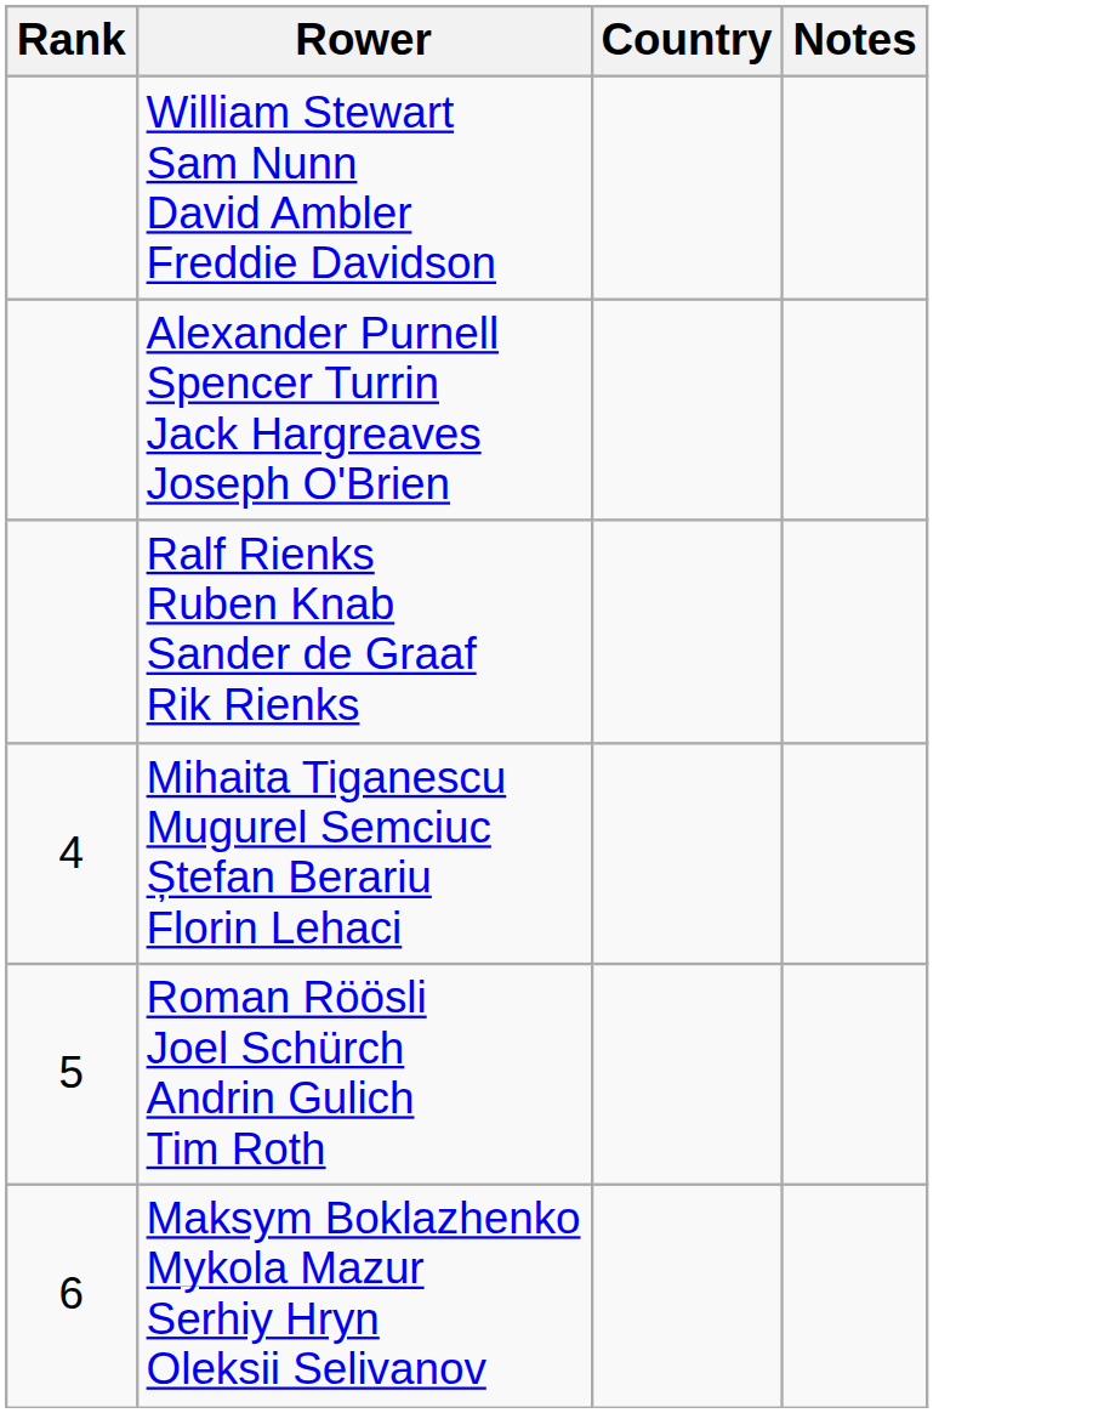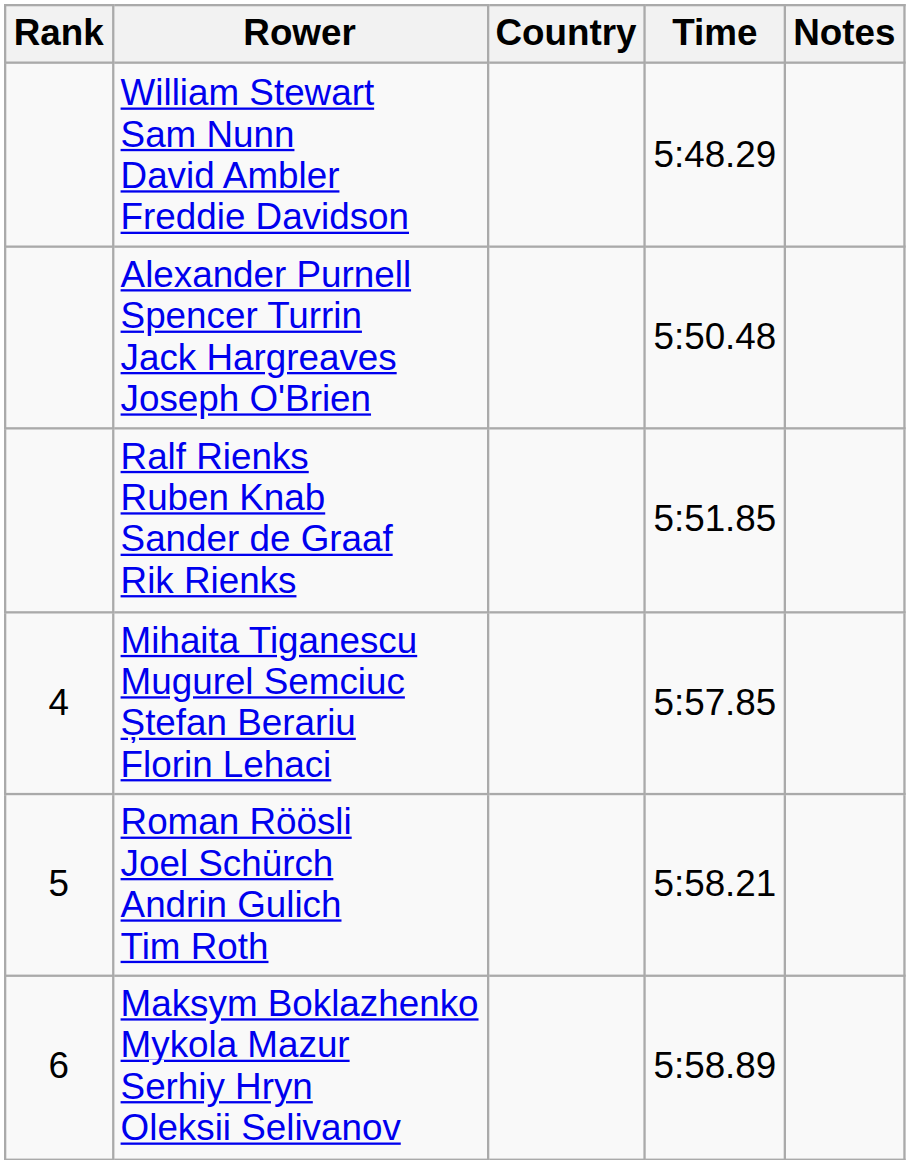 <table class="wikitable" style="text-align:center">
 <tr>
 <th>Rank</th>
 <th>Rower</th>
 <th>Country</th>
+<th>Time</th>
 <th>Notes</th>
 </tr>
 <tr>
 <td></td>
 <td align="left"><a href='#'>William Stewart</a><br><a href='#'>Sam Nunn</a><br><a href='#'>David Ambler</a><br><a href='#'>Freddie Davidson</a></td>
 <td align="left"></td>
+<td>5:48.29</td>
 <td></td>
 </tr>
 <tr>
 <td></td>
 <td align="left"><a href='#'>Alexander Purnell</a><br><a href='#'>Spencer Turrin</a><br><a href='#'>Jack Hargreaves</a><br><a href='#'>Joseph O'Brien</a></td>
 <td align="left"></td>
+<td>5:50.48</td>
 <td></td>
 </tr>
 <tr>
 <td></td>
 <td align="left"><a href='#'>Ralf Rienks</a><br><a href='#'>Ruben Knab</a><br><a href='#'>Sander de Graaf</a><br><a href='#'>Rik Rienks</a></td>
 <td align="left"></td>
+<td>5:51.85</td>
 <td></td>
 </tr>
 <tr>
 <td>4</td>
 <td align="left"><a href='#'>Mihaita Tiganescu</a><br><a href='#'>Mugurel Semciuc</a><br><a href='#'>Ștefan Berariu</a><br><a href='#'>Florin Lehaci</a></td>
 <td align="left"></td>
+<td>5:57.85</td>
 <td></td>
 </tr>
 <tr>
 <td>5</td>
 <td align="left"><a href='#'>Roman Röösli</a><br><a href='#'>Joel Schürch</a><br><a href='#'>Andrin Gulich</a><br><a href='#'>Tim Roth</a></td>
 <td align="left"></td>
+<td>5:58.21</td>
 <td></td>
 </tr>
 <tr>
 <td>6</td>
 <td align="left"><a href='#'>Maksym Boklazhenko</a><br><a href='#'>Mykola Mazur</a><br><a href='#'>Serhiy Hryn</a><br><a href='#'>Oleksii Selivanov</a></td>
 <td align="left"></td>
+<td>5:58.89</td>
 <td></td>
 </tr>
 </table>
